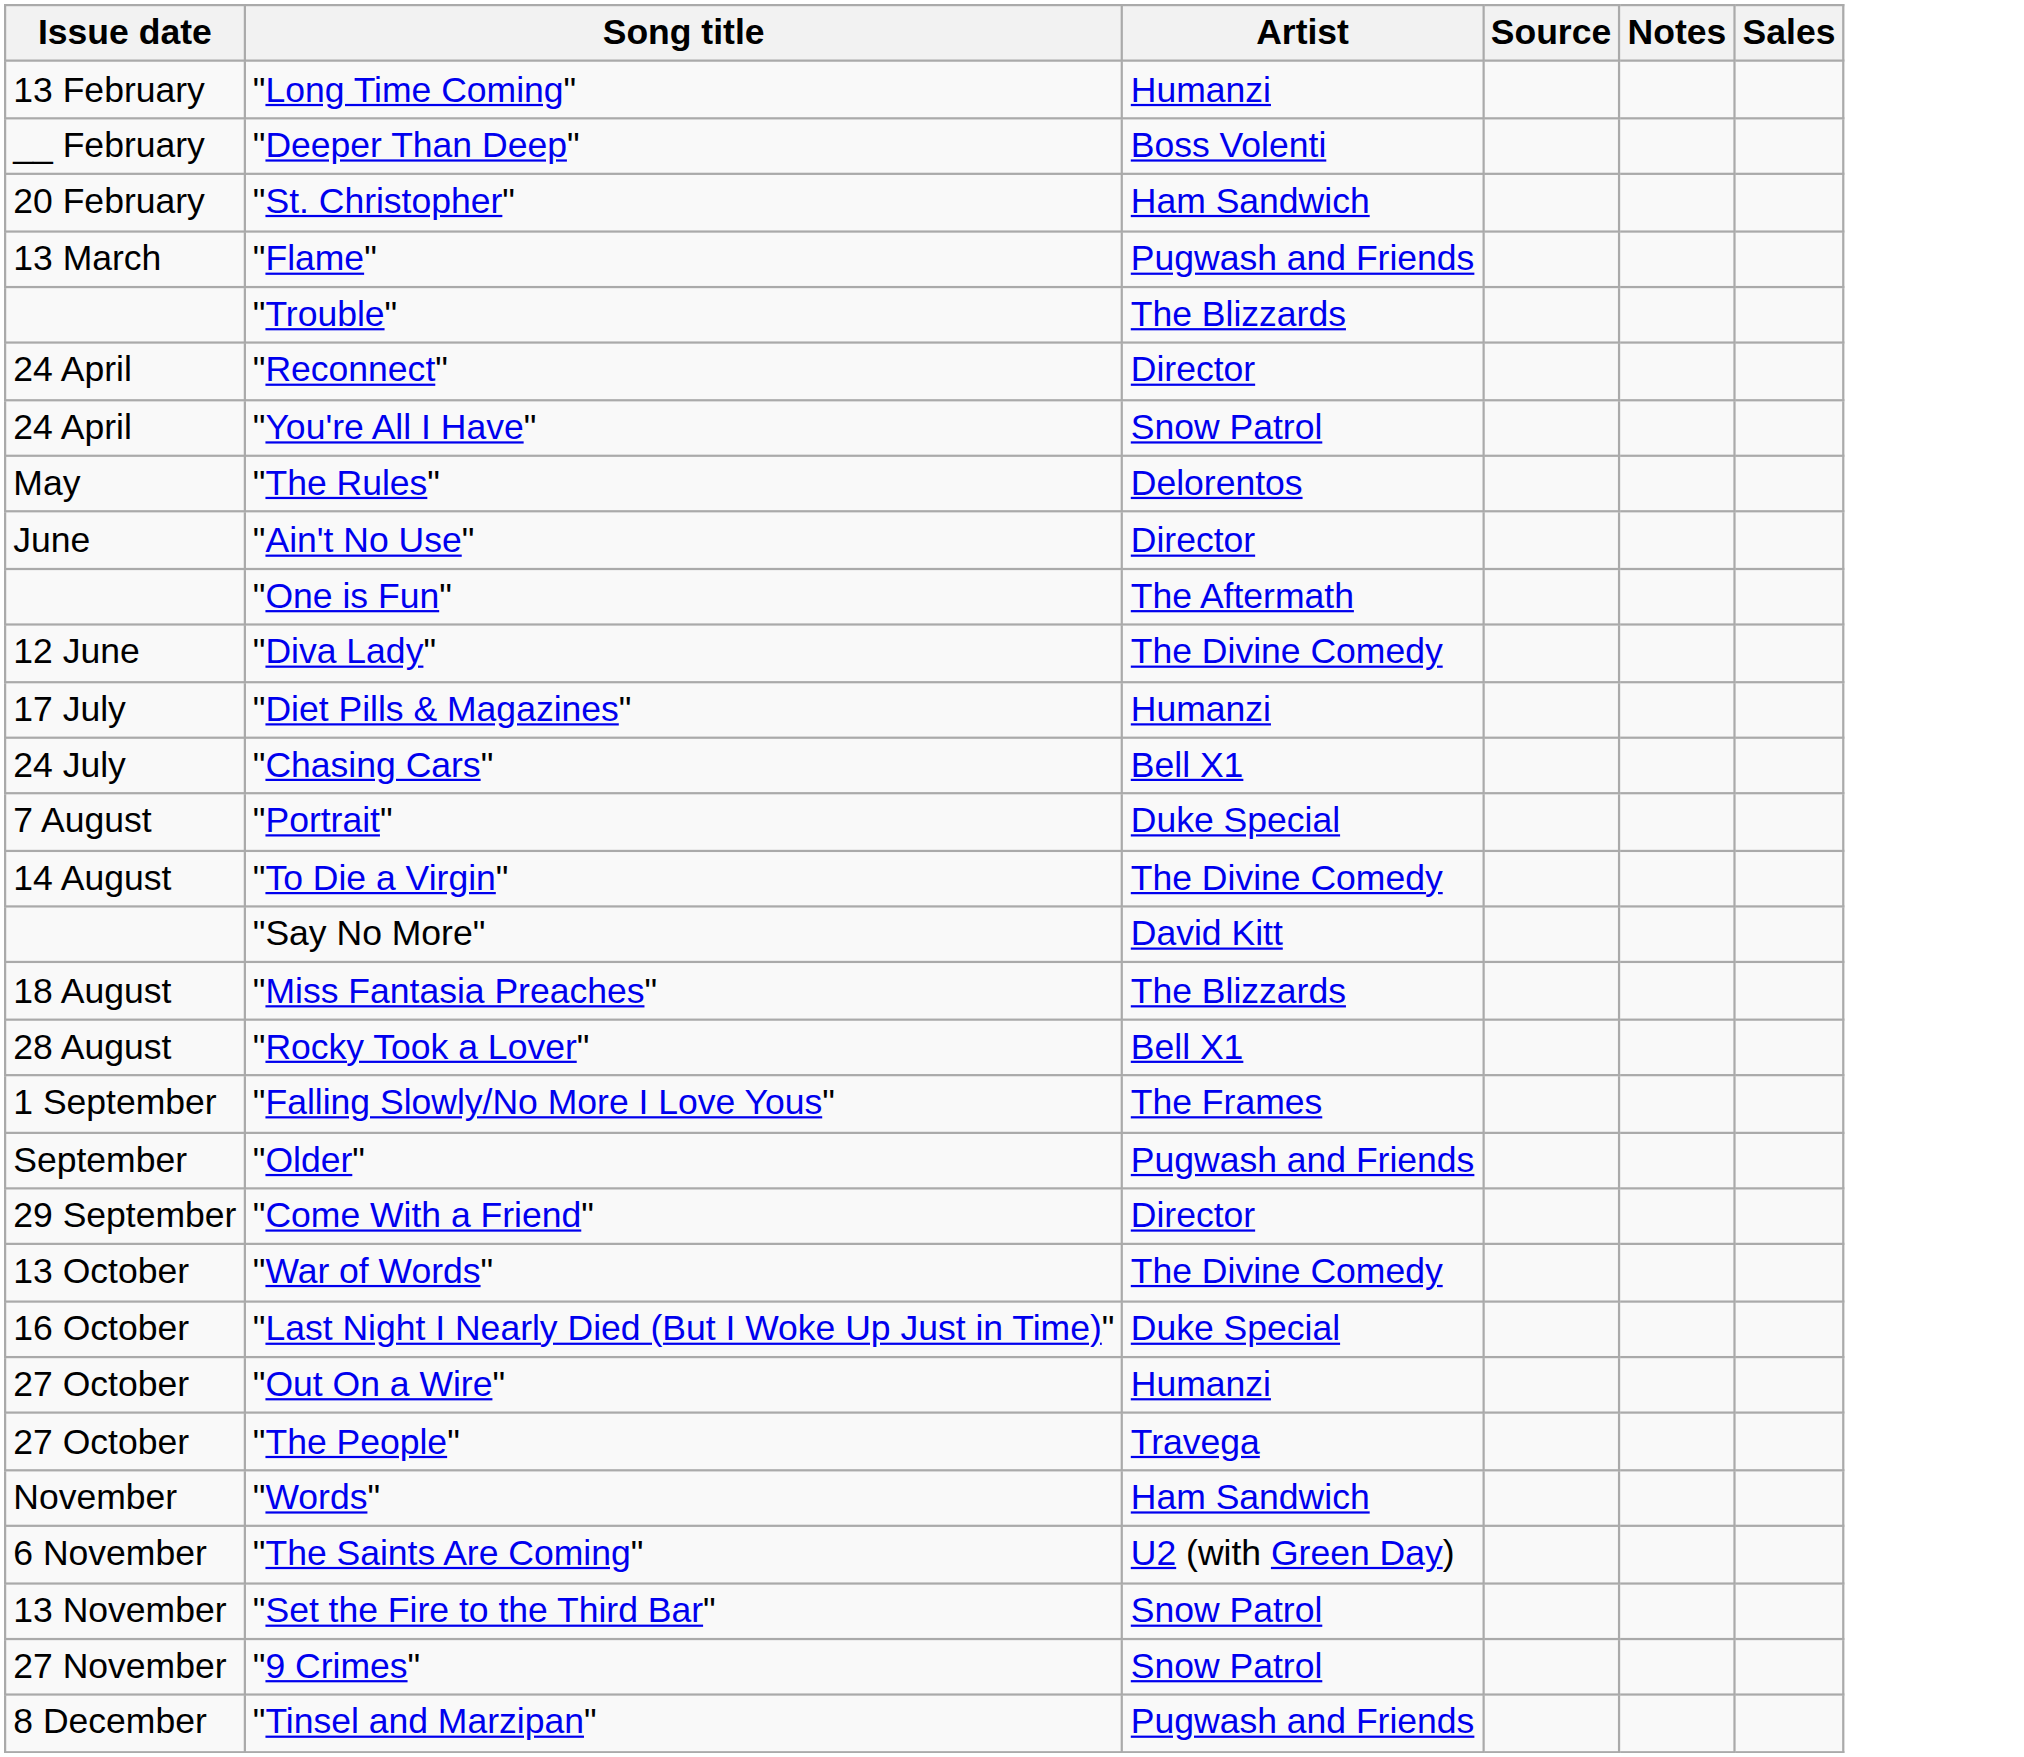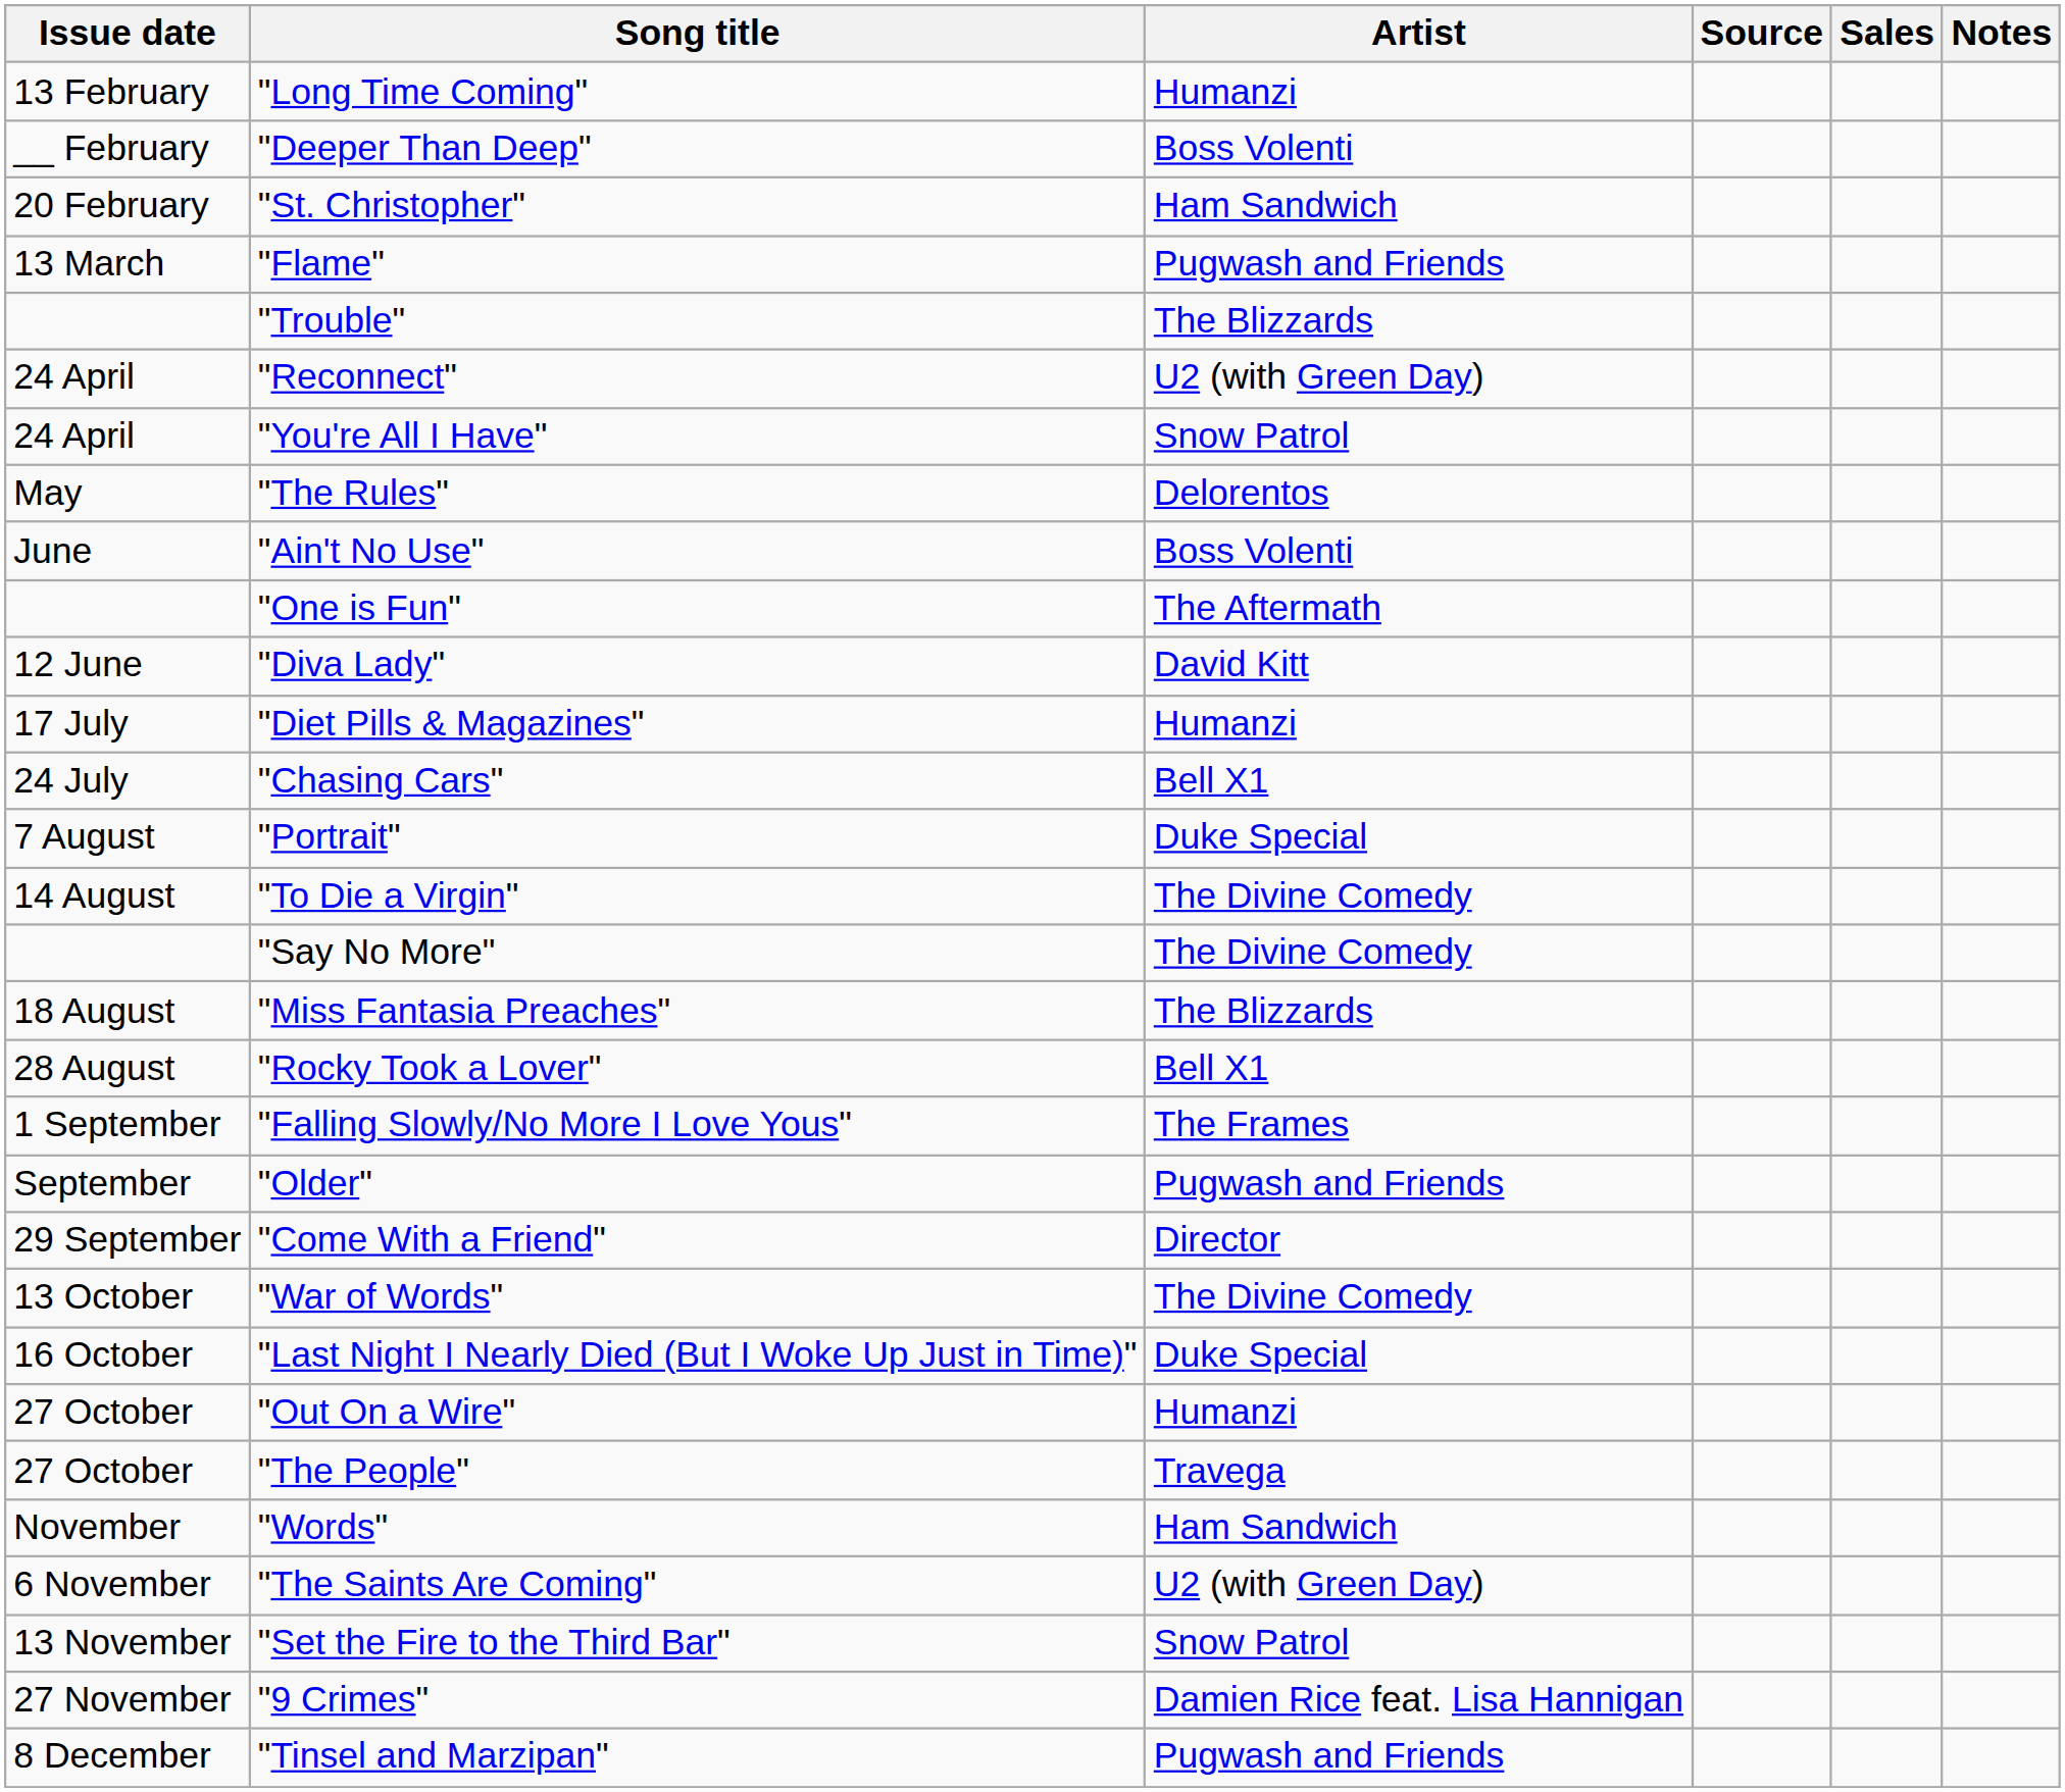 <table class="wikitable">
 <tr>
 <th>Issue date</th>
 <th>Song title</th>
 <th>Artist</th>
 <th>Source</th>
+<th>Sales</th>
 <th>Notes</th>
-<th>Sales</th>
 </tr>
 <tr>
 <td>13 February</td>
 <td>"<a href='#'>Long Time Coming</a>"</td>
 <td><a href='#'>Humanzi</a></td>
 <td></td>
 <td></td>
 <td></td>
 </tr>
 <tr>
 <td>__ February</td>
 <td>"<a href='#'>Deeper Than Deep</a>"</td>
 <td><a href='#'>Boss Volenti</a></td>
 <td></td>
 <td></td>
 <td></td>
 </tr>
 <tr>
 <td>20 February</td>
 <td>"<a href='#'>St. Christopher</a>"</td>
 <td><a href='#'>Ham Sandwich</a></td>
 <td></td>
 <td></td>
 <td></td>
 </tr>
 <tr>
 <td>13 March</td>
 <td>"<a href='#'>Flame</a>"</td>
 <td><a href='#'>Pugwash and Friends</a></td>
 <td></td>
 <td></td>
 <td></td>
 </tr>
 <tr>
 <td></td>
 <td>"<a href='#'>Trouble</a>"</td>
 <td><a href='#'>The Blizzards</a></td>
 <td></td>
 <td></td>
 <td></td>
 </tr>
 <tr>
 <td>24 April</td>
 <td>"<a href='#'>Reconnect</a>"</td>
-<td><a href='#'>Director</a></td>
+<td><a href='#'>U2</a> (with <a href='#'>Green Day</a>)</td>
 <td></td>
 <td></td>
 <td></td>
 </tr>
 <tr>
 <td>24 April</td>
 <td>"<a href='#'>You're All I Have</a>"</td>
 <td><a href='#'>Snow Patrol</a></td>
 <td></td>
 <td></td>
 <td></td>
 </tr>
 <tr>
 <td>May</td>
 <td>"<a href='#'>The Rules</a>"</td>
 <td><a href='#'>Delorentos</a></td>
 <td></td>
 <td></td>
 <td></td>
 </tr>
 <tr>
 <td>June</td>
 <td>"<a href='#'>Ain't No Use</a>"</td>
-<td><a href='#'>Director</a></td>
+<td><a href='#'>Boss Volenti</a></td>
 <td></td>
 <td></td>
 <td></td>
 </tr>
 <tr>
 <td></td>
 <td>"<a href='#'>One is Fun</a>"</td>
 <td><a href='#'>The Aftermath</a></td>
 <td></td>
 <td></td>
 <td></td>
 </tr>
 <tr>
 <td>12 June</td>
 <td>"<a href='#'>Diva Lady</a>"</td>
-<td><a href='#'>The Divine Comedy</a></td>
+<td><a href='#'>David Kitt</a></td>
 <td></td>
 <td></td>
 <td></td>
 </tr>
 <tr>
 <td>17 July</td>
 <td>"<a href='#'>Diet Pills & Magazines</a>"</td>
 <td><a href='#'>Humanzi</a></td>
 <td></td>
 <td></td>
 <td></td>
 </tr>
 <tr>
 <td>24 July</td>
 <td>"<a href='#'>Chasing Cars</a>"</td>
 <td><a href='#'>Bell X1</a></td>
 <td></td>
 <td></td>
 <td></td>
 </tr>
 <tr>
 <td>7 August</td>
 <td>"<a href='#'>Portrait</a>"</td>
 <td><a href='#'>Duke Special</a></td>
 <td></td>
 <td></td>
 <td></td>
 </tr>
 <tr>
 <td>14 August</td>
 <td>"<a href='#'>To Die a Virgin</a>"</td>
 <td><a href='#'>The Divine Comedy</a></td>
 <td></td>
 <td></td>
 <td></td>
 </tr>
 <tr>
 <td></td>
 <td>"Say No More"</td>
-<td><a href='#'>David Kitt</a></td>
+<td><a href='#'>The Divine Comedy</a></td>
 <td></td>
 <td></td>
 <td></td>
 </tr>
 <tr>
 <td>18 August</td>
 <td>"<a href='#'>Miss Fantasia Preaches</a>"</td>
 <td><a href='#'>The Blizzards</a></td>
 <td></td>
 <td></td>
 <td></td>
 </tr>
 <tr>
 <td>28 August</td>
 <td>"<a href='#'>Rocky Took a Lover</a>"</td>
 <td><a href='#'>Bell X1</a></td>
 <td></td>
 <td></td>
 <td></td>
 </tr>
 <tr>
 <td>1 September</td>
 <td>"<a href='#'>Falling Slowly/No More I Love Yous</a>"</td>
 <td><a href='#'>The Frames</a></td>
 <td></td>
 <td></td>
 <td></td>
 </tr>
 <tr>
 <td>September</td>
 <td>"<a href='#'>Older</a>"</td>
 <td><a href='#'>Pugwash and Friends</a></td>
 <td></td>
 <td></td>
 <td></td>
 </tr>
 <tr>
 <td>29 September</td>
 <td>"<a href='#'>Come With a Friend</a>"</td>
 <td><a href='#'>Director</a></td>
 <td></td>
 <td></td>
 <td></td>
 </tr>
 <tr>
 <td>13 October</td>
 <td>"<a href='#'>War of Words</a>"</td>
 <td><a href='#'>The Divine Comedy</a></td>
 <td></td>
 <td></td>
 <td></td>
 </tr>
 <tr>
 <td>16 October</td>
 <td>"<a href='#'>Last Night I Nearly Died (But I Woke Up Just in Time)</a>"</td>
 <td><a href='#'>Duke Special</a></td>
 <td></td>
 <td></td>
 <td></td>
 </tr>
 <tr>
 <td>27 October</td>
 <td>"<a href='#'>Out On a Wire</a>"</td>
 <td><a href='#'>Humanzi</a></td>
 <td></td>
 <td></td>
 <td></td>
 </tr>
 <tr>
 <td>27 October</td>
 <td>"<a href='#'>The People</a>"</td>
 <td><a href='#'>Travega</a></td>
 <td></td>
 <td></td>
 <td></td>
 </tr>
 <tr>
 <td>November</td>
 <td>"<a href='#'>Words</a>"</td>
 <td><a href='#'>Ham Sandwich</a></td>
 <td></td>
 <td></td>
 <td></td>
 </tr>
 <tr>
 <td>6 November</td>
 <td>"<a href='#'>The Saints Are Coming</a>"</td>
 <td><a href='#'>U2</a> (with <a href='#'>Green Day</a>)</td>
 <td></td>
 <td></td>
 <td></td>
 </tr>
 <tr>
 <td>13 November</td>
 <td>"<a href='#'>Set the Fire to the Third Bar</a>"</td>
 <td><a href='#'>Snow Patrol</a></td>
 <td></td>
 <td></td>
 <td></td>
 </tr>
 <tr>
 <td>27 November</td>
 <td>"<a href='#'>9 Crimes</a>"</td>
-<td><a href='#'>Snow Patrol</a></td>
+<td><a href='#'>Damien Rice</a> feat. <a href='#'>Lisa Hannigan</a></td>
 <td></td>
 <td></td>
 <td></td>
 </tr>
 <tr>
 <td>8 December</td>
 <td>"<a href='#'>Tinsel and Marzipan</a>"</td>
 <td><a href='#'>Pugwash and Friends</a></td>
 <td></td>
 <td></td>
 <td></td>
 </tr>
 </table>
